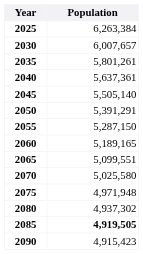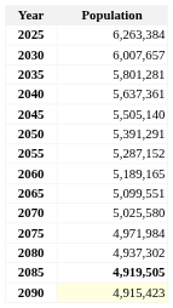 <table border="1" cellpadding="2" style="width:15%; border-collapse:collapse; border-color:#f2f2f4; margin-top:5px; margin-bottom:5px; font-size:95%; text-align:center;">
 <tr style="background:#f2f2f4;">
 <td><strong>Year</strong></td>
 <td><strong>Population</strong></td>
 </tr>
 <tr>
 <td><strong>2025</strong></td>
 <td align="right">6,263,384</td>
 </tr>
 <tr>
 <td><strong>2030</strong></td>
 <td align="right">6,007,657</td>
 </tr>
 <tr>
 <td><strong>2035</strong></td>
-<td align="right">5,801,261</td>
+<td align="right">5,801,281</td>
 </tr>
 <tr>
 <td><strong>2040</strong></td>
 <td align="right">5,637,361</td>
 </tr>
 <tr>
 <td><strong>2045</strong></td>
 <td align="right">5,505,140</td>
 </tr>
 <tr>
 <td><strong>2050</strong></td>
 <td align="right">5,391,291</td>
 </tr>
 <tr>
 <td><strong>2055</strong></td>
-<td align="right">5,287,150</td>
+<td align="right">5,287,152</td>
 </tr>
 <tr>
 <td><strong>2060</strong></td>
 <td align="right">5,189,165</td>
 </tr>
 <tr>
 <td><strong>2065</strong></td>
 <td align="right">5,099,551</td>
 </tr>
 <tr>
 <td><strong>2070</strong></td>
 <td align="right">5,025,580</td>
 </tr>
 <tr>
 <td><strong>2075</strong></td>
-<td align="right">4,971,948</td>
+<td align="right">4,971,984</td>
 </tr>
 <tr>
 <td><strong>2080</strong></td>
 <td align="right">4,937,302</td>
 </tr>
 <tr>
 <td><strong>2085</strong></td>
 <td align="right"><strong>4,919,505</strong></td>
 </tr>
 <tr>
 <td><strong>2090</strong></td>
-<td align="right">4,915,423</td>
+<td align="right" style="background: lightyellow;">4,915,423</td>
 </tr>
 </table>
